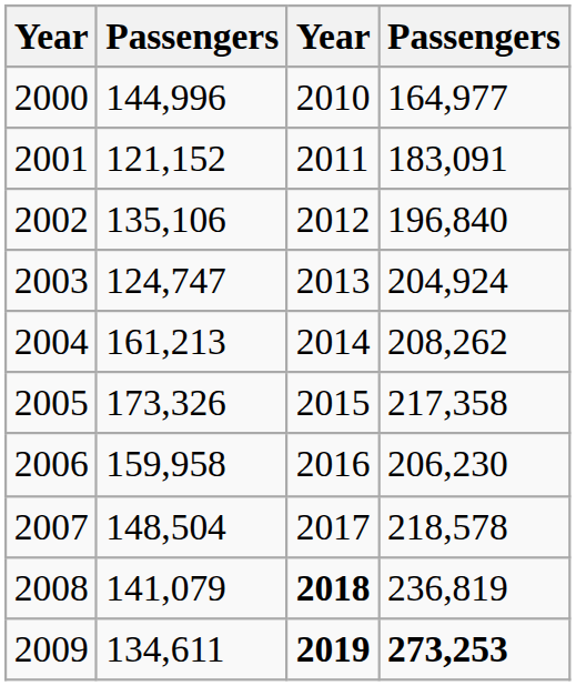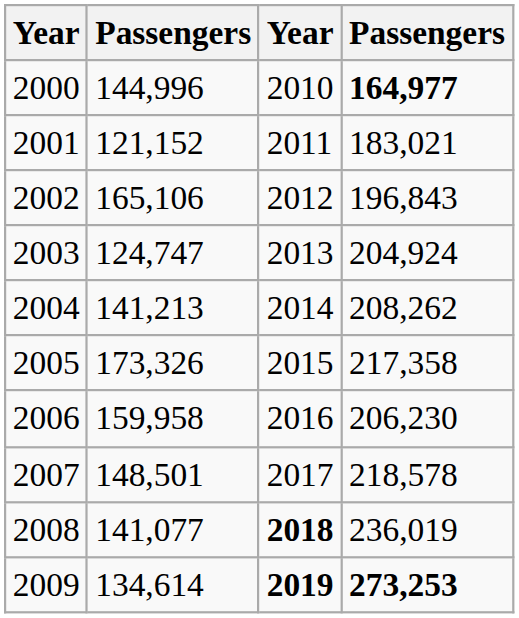 <table class="wikitable" style="font-size: 95%">
 <tr>
 <th>Year</th>
 <th>Passengers</th>
 <th>Year</th>
 <th>Passengers</th>
 </tr>
 <tr>
 <td>2000</td>
 <td>144,996</td>
 <td>2010</td>
-<td>164,977</td>
+<td><strong>164,977</strong></td>
 </tr>
 <tr>
 <td>2001</td>
 <td>121,152</td>
 <td>2011</td>
-<td>183,091</td>
+<td>183,021</td>
 </tr>
 <tr>
 <td>2002</td>
-<td>135,106</td>
+<td>165,106</td>
 <td>2012</td>
-<td>196,840</td>
+<td>196,843</td>
 </tr>
 <tr>
 <td>2003</td>
 <td>124,747</td>
 <td>2013</td>
 <td>204,924</td>
 </tr>
 <tr>
 <td>2004</td>
-<td>161,213</td>
+<td>141,213</td>
 <td>2014</td>
 <td>208,262</td>
 </tr>
 <tr>
 <td>2005</td>
 <td>173,326</td>
 <td>2015</td>
 <td>217,358</td>
 </tr>
 <tr>
 <td>2006</td>
 <td>159,958</td>
 <td>2016</td>
 <td>206,230</td>
 </tr>
 <tr>
 <td>2007</td>
-<td>148,504</td>
+<td>148,501</td>
 <td>2017</td>
 <td>218,578</td>
 </tr>
 <tr>
 <td>2008</td>
-<td>141,079</td>
+<td>141,077</td>
 <td><strong>2018</strong></td>
-<td>236,819</td>
+<td>236,019</td>
 </tr>
 <tr>
 <td>2009</td>
-<td>134,611</td>
+<td>134,614</td>
 <td><strong>2019</strong></td>
 <td><strong>273,253</strong></td>
 </tr>
 </table>
